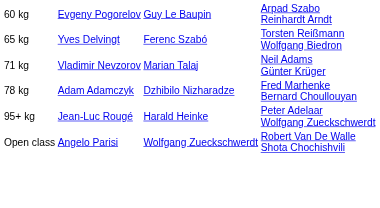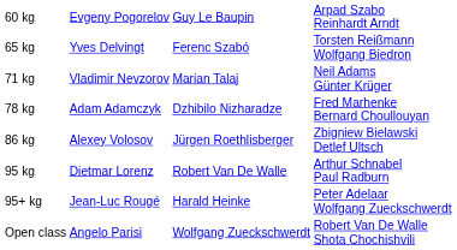 <table>
 <tr>
 <td>60 kg</td>
 <td><a href='#'>Evgeny Pogorelov</a></td>
 <td><a href='#'>Guy Le Baupin</a></td>
 <td><a href='#'>Arpad Szabo</a><br><a href='#'>Reinhardt Arndt</a></td>
 </tr>
 <tr>
 <td>65 kg</td>
 <td><a href='#'>Yves Delvingt</a></td>
 <td><a href='#'>Ferenc Szabó</a></td>
 <td><a href='#'>Torsten Reißmann</a><br><a href='#'>Wolfgang Biedron</a></td>
 </tr>
 <tr>
 <td>71 kg</td>
 <td><a href='#'>Vladimir Nevzorov</a></td>
 <td><a href='#'>Marian Talaj</a></td>
 <td><a href='#'>Neil Adams</a><br><a href='#'>Günter Krüger</a></td>
 </tr>
 <tr>
 <td>78 kg</td>
 <td><a href='#'>Adam Adamczyk</a></td>
 <td><a href='#'>Dzhibilo Nizharadze</a></td>
 <td><a href='#'>Fred Marhenke</a><br><a href='#'>Bernard Choullouyan</a></td>
 </tr>
 <tr>
+<td>86 kg</td>
+<td><a href='#'>Alexey Volosov</a></td>
+<td><a href='#'>Jürgen Roethlisberger</a></td>
+<td><a href='#'>Zbigniew Bielawski</a><br><a href='#'>Detlef Ultsch</a></td>
+</tr>
+<tr>
+<td>95 kg</td>
+<td><a href='#'>Dietmar Lorenz</a></td>
+<td><a href='#'>Robert Van De Walle</a></td>
+<td><a href='#'>Arthur Schnabel</a><br><a href='#'>Paul Radburn</a></td>
+</tr>
+<tr>
 <td>95+ kg</td>
 <td><a href='#'>Jean-Luc Rougé</a></td>
 <td><a href='#'>Harald Heinke</a></td>
 <td><a href='#'>Peter Adelaar</a><br><a href='#'>Wolfgang Zueckschwerdt</a></td>
 </tr>
 <tr>
 <td>Open class</td>
 <td><a href='#'>Angelo Parisi</a></td>
 <td><a href='#'>Wolfgang Zueckschwerdt</a></td>
 <td><a href='#'>Robert Van De Walle</a><br><a href='#'>Shota Chochishvili</a></td>
 </tr>
 </table>
